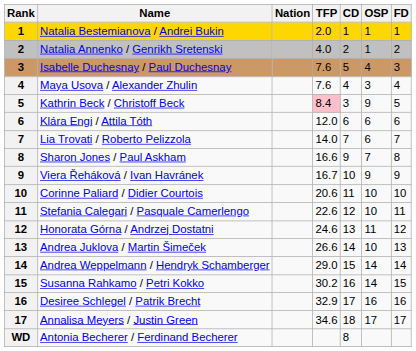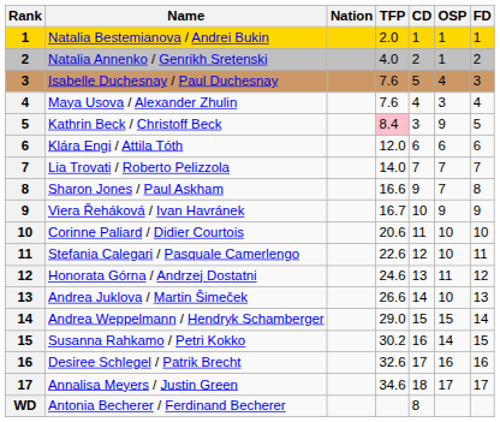 <table class="wikitable">
 <tr>
 <th>Rank</th>
 <th>Name</th>
 <th>Nation</th>
 <th>TFP</th>
 <th>CD</th>
 <th>OSP</th>
 <th>FD</th>
 </tr>
 <tr bgcolor="gold">
 <td align="center"><strong>1</strong></td>
 <td><a href='#'>Natalia Bestemianova</a> / <a href='#'>Andrei Bukin</a></td>
 <td></td>
 <td>2.0</td>
 <td>1</td>
 <td>1</td>
 <td>1</td>
 </tr>
 <tr bgcolor="silver">
 <td align="center"><strong>2</strong></td>
 <td><a href='#'>Natalia Annenko</a> / <a href='#'>Genrikh Sretenski</a></td>
 <td></td>
 <td>4.0</td>
 <td>2</td>
 <td>1</td>
 <td>2</td>
 </tr>
 <tr bgcolor="cc9966">
 <td align="center"><strong>3</strong></td>
 <td><a href='#'>Isabelle Duchesnay</a> / <a href='#'>Paul Duchesnay</a></td>
 <td></td>
 <td>7.6</td>
 <td>5</td>
 <td>4</td>
 <td>3</td>
 </tr>
 <tr>
 <th>4</th>
 <td><a href='#'>Maya Usova</a> / <a href='#'>Alexander Zhulin</a></td>
 <td></td>
 <td>7.6</td>
 <td>4</td>
 <td>3</td>
 <td>4</td>
 </tr>
 <tr>
 <th>5</th>
 <td><a href='#'>Kathrin Beck</a> / <a href='#'>Christoff Beck</a></td>
 <td></td>
 <td style="background: pink;">8.4</td>
 <td>3</td>
 <td>9</td>
 <td>5</td>
 </tr>
 <tr>
 <th>6</th>
 <td><a href='#'>Klára Engi</a> / <a href='#'>Attila Tóth</a></td>
 <td></td>
 <td>12.0</td>
 <td>6</td>
 <td>6</td>
 <td>6</td>
 </tr>
 <tr>
 <th>7</th>
 <td><a href='#'>Lia Trovati</a> / <a href='#'>Roberto Pelizzola</a></td>
 <td></td>
 <td>14.0</td>
 <td>7</td>
-<td>6</td>
+<td>7</td>
 <td>7</td>
 </tr>
 <tr>
 <th>8</th>
 <td><a href='#'>Sharon Jones</a> / <a href='#'>Paul Askham</a></td>
 <td></td>
 <td>16.6</td>
 <td>9</td>
 <td>7</td>
 <td>8</td>
 </tr>
 <tr>
 <th>9</th>
 <td><a href='#'>Viera Řeháková</a> / <a href='#'>Ivan Havránek</a></td>
 <td></td>
 <td>16.7</td>
 <td>10</td>
 <td>9</td>
 <td>9</td>
 </tr>
 <tr>
 <th>10</th>
 <td><a href='#'>Corinne Paliard</a> / <a href='#'>Didier Courtois</a></td>
 <td></td>
 <td>20.6</td>
 <td>11</td>
 <td>10</td>
 <td>10</td>
 </tr>
 <tr>
 <th>11</th>
 <td><a href='#'>Stefania Calegari</a> / <a href='#'>Pasquale Camerlengo</a></td>
 <td></td>
 <td>22.6</td>
 <td>12</td>
 <td>10</td>
 <td>11</td>
 </tr>
 <tr>
 <th>12</th>
 <td><a href='#'>Honorata Górna</a> / <a href='#'>Andrzej Dostatni</a></td>
 <td></td>
 <td>24.6</td>
 <td>13</td>
 <td>11</td>
 <td>12</td>
 </tr>
 <tr>
 <th>13</th>
 <td><a href='#'>Andrea Juklova</a> / <a href='#'>Martin Šimeček</a></td>
 <td></td>
 <td>26.6</td>
 <td>14</td>
 <td>10</td>
 <td>13</td>
 </tr>
 <tr>
 <th>14</th>
 <td><a href='#'>Andrea Weppelmann</a> / <a href='#'>Hendryk Schamberger</a></td>
 <td></td>
 <td>29.0</td>
 <td>15</td>
-<td>14</td>
+<td>15</td>
 <td>14</td>
 </tr>
 <tr>
 <th>15</th>
 <td><a href='#'>Susanna Rahkamo</a> / <a href='#'>Petri Kokko</a></td>
 <td></td>
 <td>30.2</td>
 <td>16</td>
 <td>14</td>
 <td>15</td>
 </tr>
 <tr>
 <th>16</th>
 <td><a href='#'>Desiree Schlegel</a> / <a href='#'>Patrik Brecht</a></td>
 <td></td>
-<td>32.9</td>
+<td>32.6</td>
 <td>17</td>
 <td>16</td>
 <td>16</td>
 </tr>
 <tr>
 <th>17</th>
 <td><a href='#'>Annalisa Meyers</a> / <a href='#'>Justin Green</a></td>
 <td></td>
 <td>34.6</td>
 <td>18</td>
 <td>17</td>
 <td>17</td>
 </tr>
 <tr>
 <th>WD</th>
 <td><a href='#'>Antonia Becherer</a> / <a href='#'>Ferdinand Becherer</a></td>
 <td></td>
 <td></td>
 <td>8</td>
 <td></td>
 <td></td>
 </tr>
 </table>
